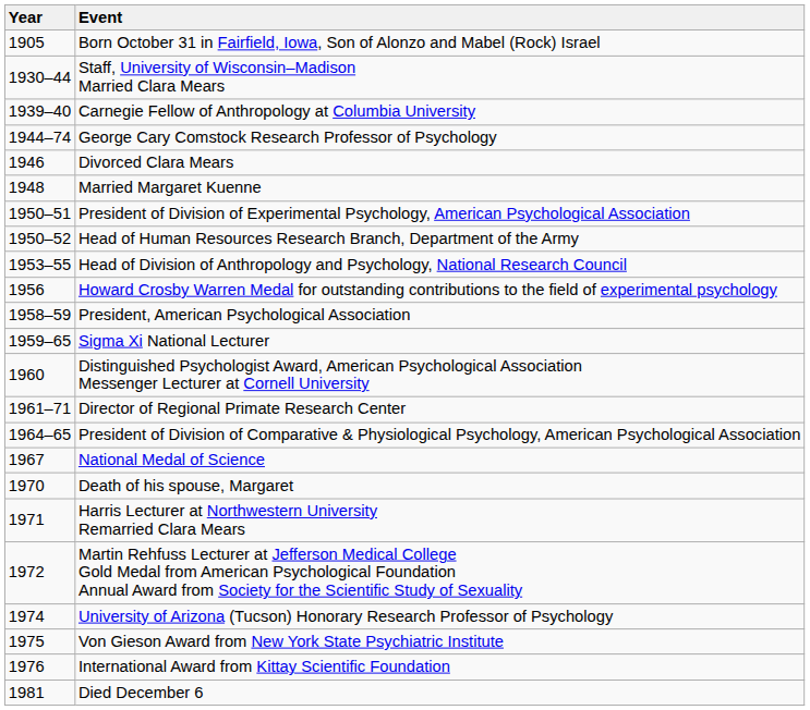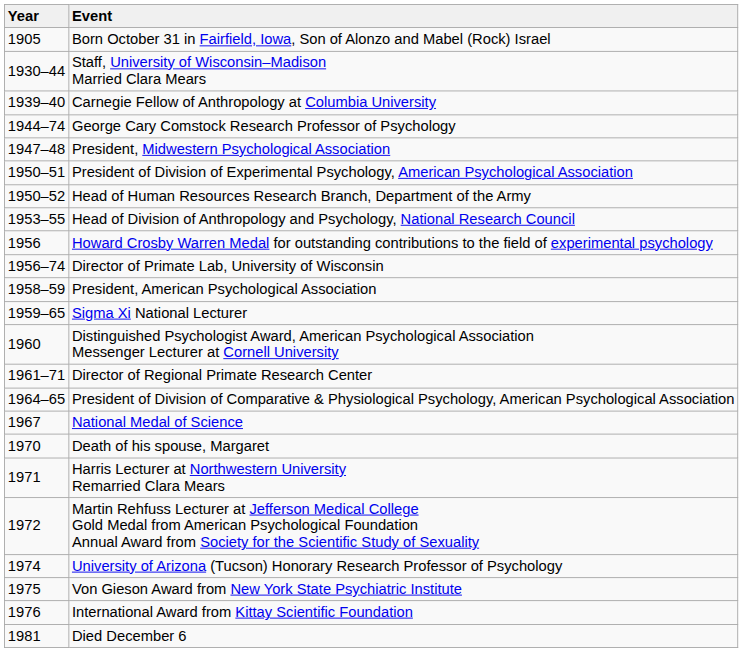 <table class="wikitable">
 <tr>
 <td align="left" style="background:#f0f0f0;"><strong>Year</strong></td>
 <td align="left" style="background:#f0f0f0;"><strong>Event</strong></td>
 </tr>
 <tr>
 <td>1905</td>
 <td>Born October 31 in <a href='#'>Fairfield, Iowa</a>, Son of Alonzo and Mabel (Rock) Israel</td>
 </tr>
 <tr>
 <td>1930–44</td>
 <td>Staff, <a href='#'>University of Wisconsin–Madison</a><br>Married Clara Mears</td>
 </tr>
 <tr>
 <td>1939–40</td>
 <td>Carnegie Fellow of Anthropology at <a href='#'>Columbia University</a></td>
 </tr>
 <tr>
 <td>1944–74</td>
 <td>George Cary Comstock Research Professor of Psychology</td>
 </tr>
 <tr>
-<td>1946</td>
-<td>Divorced Clara Mears</td>
-</tr>
-<tr>
-<td>1948</td>
-<td>Married Margaret Kuenne</td>
+<td>1947–48</td>
+<td>President, <a href='#'>Midwestern Psychological Association</a></td>
 </tr>
 <tr>
 <td>1950–51</td>
 <td>President of Division of Experimental Psychology, <a href='#'>American Psychological Association</a></td>
 </tr>
 <tr>
 <td>1950–52</td>
 <td>Head of Human Resources Research Branch, Department of the Army</td>
 </tr>
 <tr>
 <td>1953–55</td>
 <td>Head of Division of Anthropology and Psychology, <a href='#'>National Research Council</a></td>
 </tr>
 <tr>
 <td>1956</td>
 <td><a href='#'>Howard Crosby Warren Medal</a> for outstanding contributions to the field of <a href='#'>experimental psychology</a></td>
+</tr>
+<tr>
+<td>1956–74</td>
+<td>Director of Primate Lab, University of Wisconsin</td>
 </tr>
 <tr>
 <td>1958–59</td>
 <td>President, American Psychological Association</td>
 </tr>
 <tr>
 <td>1959–65</td>
 <td><a href='#'>Sigma Xi</a> National Lecturer</td>
 </tr>
 <tr>
 <td>1960</td>
 <td>Distinguished Psychologist Award, American Psychological Association<br>Messenger Lecturer at <a href='#'>Cornell University</a></td>
 </tr>
 <tr>
 <td>1961–71</td>
 <td>Director of Regional Primate Research Center</td>
 </tr>
 <tr>
 <td>1964–65</td>
 <td>President of Division of Comparative & Physiological Psychology, American Psychological Association</td>
 </tr>
 <tr>
 <td>1967</td>
 <td><a href='#'>National Medal of Science</a></td>
 </tr>
 <tr>
 <td>1970</td>
 <td>Death of his spouse, Margaret</td>
 </tr>
 <tr>
 <td>1971</td>
 <td>Harris Lecturer at <a href='#'>Northwestern University</a><br>Remarried Clara Mears</td>
 </tr>
 <tr>
 <td>1972</td>
 <td>Martin Rehfuss Lecturer at <a href='#'>Jefferson Medical College</a><br>Gold Medal from American Psychological Foundation<br>Annual Award from <a href='#'>Society for the Scientific Study of Sexuality</a></td>
 </tr>
 <tr>
 <td>1974</td>
 <td><a href='#'>University of Arizona</a> (Tucson) Honorary Research Professor of Psychology</td>
 </tr>
 <tr>
 <td>1975</td>
 <td>Von Gieson Award from <a href='#'>New York State Psychiatric Institute</a></td>
 </tr>
 <tr>
 <td>1976</td>
 <td>International Award from <a href='#'>Kittay Scientific Foundation</a></td>
 </tr>
 <tr>
 <td>1981</td>
 <td>Died December 6</td>
 </tr>
 </table>
